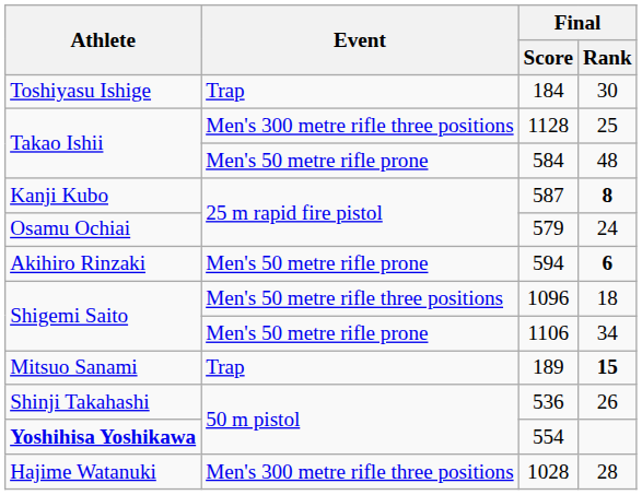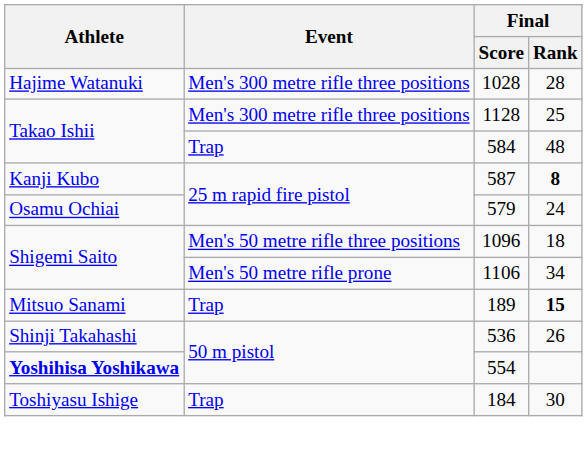 <table class="wikitable" style="font-size:90%">
 <tr>
 <th rowspan="2">Athlete</th>
 <th rowspan="2">Event</th>
 <th colspan="2">Final</th>
 </tr>
 <tr>
 <th>Score</th>
 <th>Rank</th>
 </tr>
 <tr>
-<td><a href='#'>Toshiyasu Ishige</a></td>
-<td><a href='#'>Trap</a></td>
-<td align="center">184</td>
-<td align="center">30</td>
+<td rowspan=1><a href='#'>Hajime Watanuki</a></td>
+<td><a href='#'>Men's 300 metre rifle three positions</a></td>
+<td align="center">1028</td>
+<td align="center">28</td>
 </tr>
 <tr>
 <td rowspan=2><a href='#'>Takao Ishii</a></td>
 <td><a href='#'>Men's 300 metre rifle three positions</a></td>
 <td align="center">1128</td>
 <td align="center">25</td>
 </tr>
 <tr>
-<td><a href='#'>Men's 50 metre rifle prone</a></td>
+<td><a href='#'>Trap</a></td>
 <td align="center">584</td>
 <td align="center">48</td>
 </tr>
 <tr>
 <td><a href='#'>Kanji Kubo</a></td>
 <td rowspan=2><a href='#'>25 m rapid fire pistol</a></td>
 <td align="center">587</td>
 <td align="center"><strong>8</strong></td>
 </tr>
 <tr>
 <td><a href='#'>Osamu Ochiai</a></td>
 <td align="center">579</td>
 <td align="center">24</td>
-</tr>
-<tr>
-<td rowspan=1><a href='#'>Akihiro Rinzaki</a></td>
-<td><a href='#'>Men's 50 metre rifle prone</a></td>
-<td align="center">594</td>
-<td align="center"><strong>6</strong></td>
 </tr>
 <tr>
 <td rowspan=2><a href='#'>Shigemi Saito</a></td>
 <td><a href='#'>Men's 50 metre rifle three positions</a></td>
 <td align="center">1096</td>
 <td align="center">18</td>
 </tr>
 <tr>
 <td><a href='#'>Men's 50 metre rifle prone</a></td>
 <td align="center">1106</td>
 <td align="center">34</td>
 </tr>
 <tr>
 <td><a href='#'>Mitsuo Sanami</a></td>
 <td><a href='#'>Trap</a></td>
 <td align="center">189</td>
 <td align="center"><strong>15</strong></td>
 </tr>
 <tr>
 <td rowspan=1><a href='#'>Shinji Takahashi</a></td>
 <td rowspan=2><a href='#'>50 m pistol</a></td>
 <td align="center">536</td>
 <td align="center">26</td>
 </tr>
 <tr>
 <td rowspan=1><strong><a href='#'>Yoshihisa Yoshikawa</a></strong></td>
 <td align="center">554</td>
 <td align="center"></td>
 </tr>
 <tr>
-<td rowspan=1><a href='#'>Hajime Watanuki</a></td>
-<td><a href='#'>Men's 300 metre rifle three positions</a></td>
-<td align="center">1028</td>
-<td align="center">28</td>
+<td><a href='#'>Toshiyasu Ishige</a></td>
+<td><a href='#'>Trap</a></td>
+<td align="center">184</td>
+<td align="center">30</td>
 </tr>
 </table>
